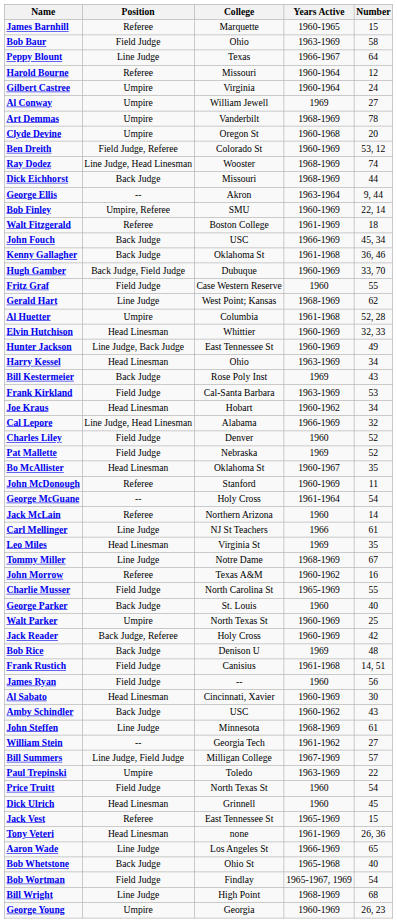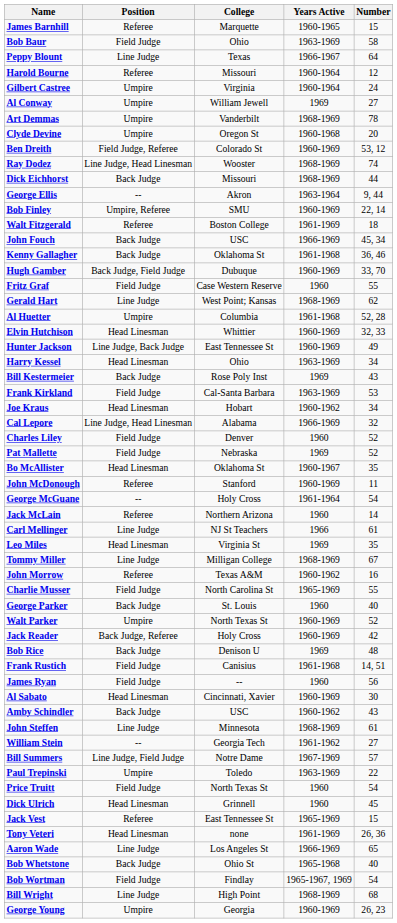 <table class="wikitable sortable" style="text-align:center;">
 <tr>
 <th>Name</th>
 <th>Position</th>
 <th>College</th>
 <th>Years Active</th>
 <th>Number</th>
 </tr>
 <tr>
 <td style="text-align:left;"><strong><a href='#'>James Barnhill</a></strong></td>
 <td>Referee</td>
 <td>Marquette</td>
 <td>1960-1965</td>
 <td>15</td>
 </tr>
 <tr>
 <td style="text-align:left;"><strong><a href='#'>Bob Baur</a></strong></td>
 <td>Field Judge</td>
 <td>Ohio</td>
 <td>1963-1969</td>
 <td>58</td>
 </tr>
 <tr>
 <td style="text-align:left;"><strong><a href='#'>Peppy Blount</a></strong></td>
 <td>Line Judge</td>
 <td>Texas</td>
 <td>1966-1967</td>
 <td>64</td>
 </tr>
 <tr>
 <td style="text-align:left;"><strong><a href='#'>Harold Bourne</a></strong></td>
 <td>Referee</td>
 <td>Missouri</td>
 <td>1960-1964</td>
 <td>12</td>
 </tr>
 <tr>
 <td style="text-align:left;"><strong><a href='#'>Gilbert Castree</a></strong></td>
 <td>Umpire</td>
 <td>Virginia</td>
 <td>1960-1964</td>
 <td>24</td>
 </tr>
 <tr>
 <td style="text-align:left;"><strong><a href='#'>Al Conway</a></strong></td>
 <td>Umpire</td>
 <td>William Jewell</td>
 <td>1969</td>
 <td>27</td>
 </tr>
 <tr>
 <td style="text-align:left;"><strong><a href='#'>Art Demmas</a></strong></td>
 <td>Umpire</td>
 <td>Vanderbilt</td>
 <td>1968-1969</td>
 <td>78</td>
 </tr>
 <tr>
 <td style="text-align:left;"><strong><a href='#'>Clyde Devine</a></strong></td>
 <td>Umpire</td>
 <td>Oregon St</td>
 <td>1960-1968</td>
 <td>20</td>
 </tr>
 <tr>
 <td style="text-align:left;"><strong><a href='#'>Ben Dreith</a></strong></td>
 <td>Field Judge, Referee</td>
 <td>Colorado St</td>
 <td>1960-1969</td>
 <td>53, 12</td>
 </tr>
 <tr>
 <td style="text-align:left;"><strong><a href='#'>Ray Dodez</a></strong></td>
 <td>Line Judge, Head Linesman</td>
 <td>Wooster</td>
 <td>1968-1969</td>
 <td>74</td>
 </tr>
 <tr>
 <td style="text-align:left;"><strong><a href='#'>Dick Eichhorst</a></strong></td>
 <td>Back Judge</td>
 <td>Missouri</td>
 <td>1968-1969</td>
 <td>44</td>
 </tr>
 <tr>
 <td style="text-align:left;"><a href='#'><strong>George Ellis</strong></a></td>
 <td>--</td>
 <td>Akron</td>
 <td>1963-1964</td>
 <td>9, 44</td>
 </tr>
 <tr>
 <td style="text-align:left;"><strong><a href='#'>Bob Finley</a></strong></td>
 <td>Umpire, Referee</td>
 <td>SMU</td>
 <td>1960-1969</td>
 <td>22, 14</td>
 </tr>
 <tr>
 <td style="text-align:left;"><strong><a href='#'>Walt Fitzgerald</a></strong></td>
 <td>Referee</td>
 <td>Boston College</td>
 <td>1961-1969</td>
 <td>18</td>
 </tr>
 <tr>
 <td style="text-align:left;"><strong><a href='#'>John Fouch</a></strong></td>
 <td>Back Judge</td>
 <td>USC</td>
 <td>1966-1969</td>
 <td>45, 34</td>
 </tr>
 <tr>
 <td style="text-align:left;"><strong><a href='#'>Kenny Gallagher</a></strong></td>
 <td>Back Judge</td>
 <td>Oklahoma St</td>
 <td>1961-1968</td>
 <td>36, 46</td>
 </tr>
 <tr>
 <td style="text-align:left;"><strong><a href='#'>Hugh Gamber</a></strong></td>
 <td>Back Judge, Field Judge</td>
 <td>Dubuque</td>
 <td>1960-1969</td>
 <td>33, 70</td>
 </tr>
 <tr>
 <td style="text-align:left;"><strong><a href='#'>Fritz Graf</a></strong></td>
 <td>Field Judge</td>
 <td>Case Western Reserve</td>
 <td>1960</td>
 <td>55</td>
 </tr>
 <tr>
 <td style="text-align:left;"><strong><a href='#'>Gerald Hart</a></strong></td>
 <td>Line Judge</td>
 <td>West Point; Kansas</td>
 <td>1968-1969</td>
 <td>62</td>
 </tr>
 <tr>
 <td style="text-align:left;"><strong><a href='#'>Al Huetter</a></strong></td>
 <td>Umpire</td>
 <td>Columbia</td>
 <td>1961-1968</td>
 <td>52, 28</td>
 </tr>
 <tr>
 <td style="text-align:left;"><strong><a href='#'>Elvin Hutchison</a></strong></td>
 <td>Head Linesman</td>
 <td>Whittier</td>
 <td>1960-1969</td>
 <td>32, 33</td>
 </tr>
 <tr>
 <td style="text-align:left;"><strong><a href='#'>Hunter Jackson</a></strong></td>
 <td>Line Judge, Back Judge</td>
 <td>East Tennessee St</td>
 <td>1960-1969</td>
 <td>49</td>
 </tr>
 <tr>
 <td style="text-align:left;"><strong><a href='#'>Harry Kessel</a></strong></td>
 <td>Head Linesman</td>
 <td>Ohio</td>
 <td>1963-1969</td>
 <td>34</td>
 </tr>
 <tr>
 <td style="text-align:left;"><strong><a href='#'>Bill Kestermeier</a></strong></td>
 <td>Back Judge</td>
 <td>Rose Poly Inst</td>
 <td>1969</td>
 <td>43</td>
 </tr>
 <tr>
 <td style="text-align:left;"><strong><a href='#'>Frank Kirkland</a></strong></td>
 <td>Field Judge</td>
 <td>Cal-Santa Barbara</td>
 <td>1963-1969</td>
 <td>53</td>
 </tr>
 <tr>
 <td style="text-align:left;"><strong><a href='#'>Joe Kraus</a></strong></td>
 <td>Head Linesman</td>
 <td>Hobart</td>
 <td>1960-1962</td>
 <td>34</td>
 </tr>
 <tr>
 <td style="text-align:left;"><strong><a href='#'>Cal Lepore</a></strong></td>
 <td>Line Judge, Head Linesman</td>
 <td>Alabama</td>
 <td>1966-1969</td>
 <td>32</td>
 </tr>
 <tr>
 <td style="text-align:left;"><strong><a href='#'>Charles Liley</a></strong></td>
 <td>Field Judge</td>
 <td>Denver</td>
 <td>1960</td>
 <td>52</td>
 </tr>
 <tr>
 <td style="text-align:left;"><strong><a href='#'>Pat Mallette</a></strong></td>
 <td>Field Judge</td>
 <td>Nebraska</td>
 <td>1969</td>
 <td>52</td>
 </tr>
 <tr>
 <td style="text-align:left;"><strong><a href='#'>Bo McAllister</a></strong></td>
 <td>Head Linesman</td>
 <td>Oklahoma St</td>
 <td>1960-1967</td>
 <td>35</td>
 </tr>
 <tr>
 <td style="text-align:left;"><a href='#'><strong>John McDonough</strong></a></td>
 <td>Referee</td>
 <td>Stanford</td>
 <td>1960-1969</td>
 <td>11</td>
 </tr>
 <tr>
 <td style="text-align:left;"><strong><a href='#'>George McGuane</a></strong></td>
 <td>--</td>
 <td>Holy Cross</td>
 <td>1961-1964</td>
 <td>54</td>
 </tr>
 <tr>
 <td style="text-align:left;"><strong><a href='#'>Jack McLain</a></strong></td>
 <td>Referee</td>
 <td>Northern Arizona</td>
 <td>1960</td>
 <td>14</td>
 </tr>
 <tr>
 <td style="text-align:left;"><strong><a href='#'>Carl Mellinger</a></strong></td>
 <td>Line Judge</td>
 <td>NJ St Teachers</td>
 <td>1966</td>
 <td>61</td>
 </tr>
 <tr>
 <td style="text-align:left;"><strong><a href='#'>Leo Miles</a></strong></td>
 <td>Head Linesman</td>
 <td>Virginia St</td>
 <td>1969</td>
 <td>35</td>
 </tr>
 <tr>
 <td style="text-align:left;"><strong><a href='#'>Tommy Miller</a></strong></td>
 <td>Line Judge</td>
-<td>Notre Dame</td>
+<td>Milligan College</td>
 <td>1968-1969</td>
 <td>67</td>
 </tr>
 <tr>
 <td style="text-align:left;"><a href='#'><strong>John Morrow</strong></a></td>
 <td>Referee</td>
 <td>Texas A&M</td>
 <td>1960-1962</td>
 <td>16</td>
 </tr>
 <tr>
 <td style="text-align:left;"><strong><a href='#'>Charlie Musser</a></strong></td>
 <td>Field Judge</td>
 <td>North Carolina St</td>
 <td>1965-1969</td>
 <td>55</td>
 </tr>
 <tr>
 <td style="text-align:left;"><a href='#'><strong>George Parker</strong></a></td>
 <td>Back Judge</td>
 <td>St. Louis</td>
 <td>1960</td>
 <td>40</td>
 </tr>
 <tr>
 <td style="text-align:left;"><strong><a href='#'>Walt Parker</a></strong></td>
 <td>Umpire</td>
 <td>North Texas St</td>
 <td>1960-1969</td>
-<td>25</td>
+<td>52</td>
 </tr>
 <tr>
 <td style="text-align:left;"><strong><a href='#'>Jack Reader</a></strong></td>
 <td>Back Judge, Referee</td>
 <td>Holy Cross</td>
 <td>1960-1969</td>
 <td>42</td>
 </tr>
 <tr>
 <td style="text-align:left;"><strong><a href='#'>Bob Rice</a></strong></td>
 <td>Back Judge</td>
 <td>Denison U</td>
 <td>1969</td>
 <td>48</td>
 </tr>
 <tr>
 <td style="text-align:left;"><strong><a href='#'>Frank Rustich</a></strong></td>
 <td>Field Judge</td>
 <td>Canisius</td>
 <td>1961-1968</td>
 <td>14, 51</td>
 </tr>
 <tr>
 <td style="text-align:left;"><a href='#'><strong>James Ryan</strong></a></td>
 <td>Field Judge</td>
 <td>--</td>
 <td>1960</td>
 <td>56</td>
 </tr>
 <tr>
 <td style="text-align:left;"><strong><a href='#'>Al Sabato</a></strong></td>
 <td>Head Linesman</td>
 <td>Cincinnati, Xavier</td>
 <td>1960-1969</td>
 <td>30</td>
 </tr>
 <tr>
 <td style="text-align:left;"><strong><a href='#'>Amby Schindler</a></strong></td>
 <td>Back Judge</td>
 <td>USC</td>
 <td>1960-1962</td>
 <td>43</td>
 </tr>
 <tr>
 <td style="text-align:left;"><strong><a href='#'>John Steffen</a></strong></td>
 <td>Line Judge</td>
 <td>Minnesota</td>
 <td>1968-1969</td>
 <td>61</td>
 </tr>
 <tr>
 <td style="text-align:left;"><a href='#'><strong>William Stein</strong></a></td>
 <td>--</td>
 <td>Georgia Tech</td>
 <td>1961-1962</td>
 <td>27</td>
 </tr>
 <tr>
 <td style="text-align:left;"><a href='#'><strong>Bill Summers</strong></a></td>
 <td>Line Judge, Field Judge</td>
-<td>Milligan College</td>
+<td>Notre Dame</td>
 <td>1967-1969</td>
 <td>57</td>
 </tr>
 <tr>
 <td style="text-align:left;"><strong><a href='#'>Paul Trepinski</a></strong></td>
 <td>Umpire</td>
 <td>Toledo</td>
 <td>1963-1969</td>
 <td>22</td>
 </tr>
 <tr>
 <td style="text-align:left;"><strong><a href='#'>Price Truitt</a></strong></td>
 <td>Field Judge</td>
 <td>North Texas St</td>
 <td>1960</td>
 <td>54</td>
 </tr>
 <tr>
 <td style="text-align:left;"><strong><a href='#'>Dick Ulrich</a></strong></td>
 <td>Head Linesman</td>
 <td>Grinnell</td>
 <td>1960</td>
 <td>45</td>
 </tr>
 <tr>
 <td style="text-align:left;"><strong><a href='#'>Jack Vest</a></strong></td>
 <td>Referee</td>
 <td>East Tennessee St</td>
 <td>1965-1969</td>
 <td>15</td>
 </tr>
 <tr>
 <td style="text-align:left;"><strong><a href='#'>Tony Veteri</a></strong></td>
 <td>Head Linesman</td>
 <td>none</td>
 <td>1961-1969</td>
 <td>26, 36</td>
 </tr>
 <tr>
 <td style="text-align:left;"><strong><a href='#'>Aaron Wade</a></strong></td>
 <td>Line Judge</td>
 <td>Los Angeles St</td>
 <td>1966-1969</td>
 <td>65</td>
 </tr>
 <tr>
 <td style="text-align:left;"><strong><a href='#'>Bob Whetstone</a></strong></td>
 <td>Back Judge</td>
 <td>Ohio St</td>
 <td>1965-1968</td>
 <td>40</td>
 </tr>
 <tr>
 <td style="text-align:left;"><strong><a href='#'>Bob Wortman</a></strong></td>
 <td>Field Judge</td>
 <td>Findlay</td>
 <td>1965-1967, 1969</td>
 <td>54</td>
 </tr>
 <tr>
 <td style="text-align:left;"><a href='#'><strong>Bill Wright</strong></a></td>
 <td>Line Judge</td>
 <td>High Point</td>
 <td>1968-1969</td>
 <td>68</td>
 </tr>
 <tr>
 <td style="text-align:left;"><a href='#'><strong>George Young</strong></a></td>
 <td>Umpire</td>
 <td>Georgia</td>
 <td>1960-1969</td>
 <td>26, 23</td>
 </tr>
 </table>
